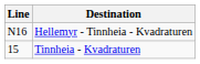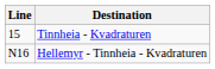 <table class="wikitable sortable">
 <tr>
 <th>Line</th>
 <th>Destination</th>
 </tr>
 <tr>
+<td>15</td>
+<td><a href='#'>Tinnheia</a> - <a href='#'>Kvadraturen</a></td>
+</tr>
+<tr>
 <td>N16</td>
 <td><a href='#'>Hellemyr</a> - Tinnheia - Kvadraturen</td>
 </tr>
-<tr>
-<td>15</td>
-<td><a href='#'>Tinnheia</a> - <a href='#'>Kvadraturen</a></td>
-</tr>
 </table>
